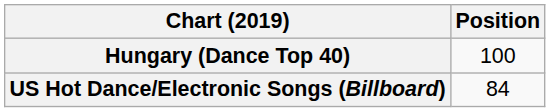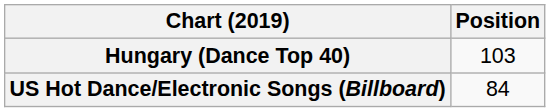 <table class="wikitable sortable plainrowheaders" style="text-align:center">
 <tr>
 <th scope="col">Chart (2019)</th>
 <th scope="col">Position</th>
 </tr>
 <tr>
 <th scope="row">Hungary (Dance Top 40)</th>
-<td>100</td>
+<td>103</td>
 </tr>
 <tr>
 <th scope="row">US Hot Dance/Electronic Songs (<em>Billboard</em>)</th>
 <td>84</td>
 </tr>
 </table>
